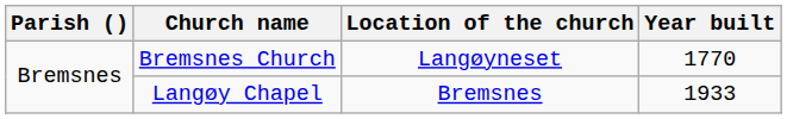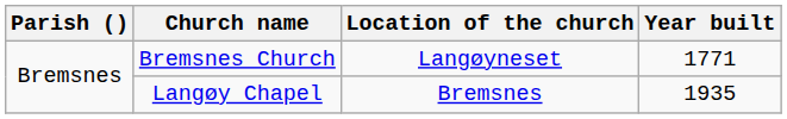 <table class="wikitable" style="text-align:center">
 <tr>
 <th>Parish ()</th>
 <th>Church name</th>
 <th>Location of the church</th>
 <th>Year built</th>
 </tr>
 <tr>
 <td rowspan="2">Bremsnes</td>
 <td><a href='#'>Bremsnes Church</a></td>
 <td><a href='#'>Langøyneset</a></td>
-<td>1770</td>
+<td>1771</td>
 </tr>
 <tr>
 <td><a href='#'>Langøy Chapel</a></td>
 <td><a href='#'>Bremsnes</a></td>
-<td>1933</td>
+<td>1935</td>
 </tr>
 </table>
